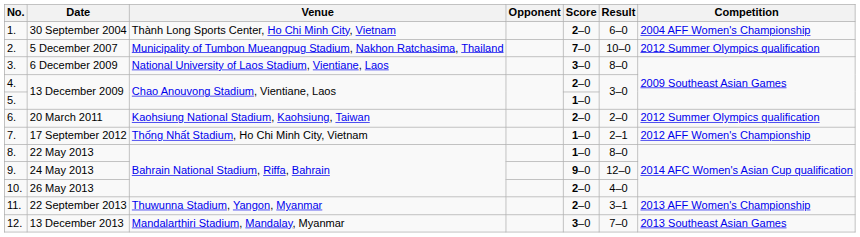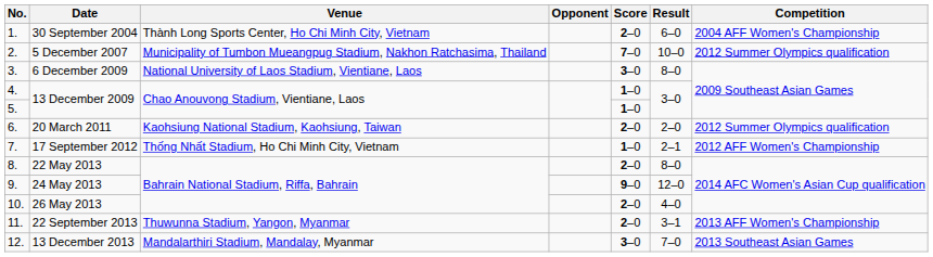 <table class="wikitable">
 <tr>
 <th>No.</th>
 <th>Date</th>
 <th>Venue</th>
 <th>Opponent</th>
 <th>Score</th>
 <th>Result</th>
 <th>Competition</th>
 </tr>
 <tr>
 <td>1.</td>
 <td>30 September 2004</td>
 <td>Thành Long Sports Center, <a href='#'>Ho Chi Minh City</a>, <a href='#'>Vietnam</a></td>
 <td></td>
 <td align=center><strong>2</strong>–0</td>
 <td align=center>6–0</td>
 <td><a href='#'>2004 AFF Women's Championship</a></td>
 </tr>
 <tr>
 <td>2.</td>
 <td>5 December 2007</td>
 <td><a href='#'>Municipality of Tumbon Mueangpug Stadium</a>, <a href='#'>Nakhon Ratchasima</a>, <a href='#'>Thailand</a></td>
 <td></td>
 <td align=center><strong>7</strong>–0</td>
 <td align=center>10–0</td>
 <td><a href='#'>2012 Summer Olympics qualification</a></td>
 </tr>
 <tr>
 <td>3.</td>
 <td>6 December 2009</td>
 <td><a href='#'>National University of Laos Stadium</a>, <a href='#'>Vientiane</a>, <a href='#'>Laos</a></td>
 <td></td>
 <td align=center><strong>3</strong>–0</td>
 <td align=center>8–0</td>
 <td rowspan="3"><a href='#'>2009 Southeast Asian Games</a></td>
 </tr>
 <tr>
 <td>4.</td>
 <td rowspan="2">13 December 2009</td>
 <td rowspan="2"><a href='#'>Chao Anouvong Stadium</a>, Vientiane, Laos</td>
 <td rowspan="2"></td>
-<td align=center><strong>2</strong>–0</td>
+<td align=center><strong>1</strong>–0</td>
 <td rowspan="2" align=center>3–0</td>
 </tr>
 <tr>
 <td>5.</td>
 <td align=center><strong>1</strong>–0</td>
 </tr>
 <tr>
 <td>6.</td>
 <td>20 March 2011</td>
 <td><a href='#'>Kaohsiung National Stadium</a>, <a href='#'>Kaohsiung</a>, <a href='#'>Taiwan</a></td>
 <td></td>
 <td align=center><strong>2</strong>–0</td>
 <td align=center>2–0</td>
 <td><a href='#'>2012 Summer Olympics qualification</a></td>
 </tr>
 <tr>
 <td>7.</td>
 <td>17 September 2012</td>
 <td><a href='#'>Thống Nhất Stadium</a>, Ho Chi Minh City, Vietnam</td>
 <td></td>
 <td align=center><strong>1</strong>–0</td>
 <td align=center>2–1</td>
 <td><a href='#'>2012 AFF Women's Championship</a></td>
 </tr>
 <tr>
 <td>8.</td>
 <td>22 May 2013</td>
 <td rowspan="3"><a href='#'>Bahrain National Stadium</a>, <a href='#'>Riffa</a>, <a href='#'>Bahrain</a></td>
 <td></td>
-<td align=center><strong>1</strong>–0</td>
+<td align=center><strong>2</strong>–0</td>
 <td align=center>8–0</td>
 <td rowspan="3"><a href='#'>2014 AFC Women's Asian Cup qualification</a></td>
 </tr>
 <tr>
 <td>9.</td>
 <td>24 May 2013</td>
 <td></td>
 <td align=center><strong>9</strong>–0</td>
 <td align=center>12–0</td>
 </tr>
 <tr>
 <td>10.</td>
 <td>26 May 2013</td>
 <td></td>
 <td align=center><strong>2</strong>–0</td>
 <td align=center>4–0</td>
 </tr>
 <tr>
 <td>11.</td>
 <td>22 September 2013</td>
 <td><a href='#'>Thuwunna Stadium</a>, <a href='#'>Yangon</a>, <a href='#'>Myanmar</a></td>
 <td></td>
 <td align=center><strong>2</strong>–0</td>
 <td align=center>3–1</td>
 <td><a href='#'>2013 AFF Women's Championship</a></td>
 </tr>
 <tr>
 <td>12.</td>
 <td>13 December 2013</td>
 <td><a href='#'>Mandalarthiri Stadium</a>, <a href='#'>Mandalay</a>, Myanmar</td>
 <td></td>
 <td align=center><strong>3</strong>–0</td>
 <td align=center>7–0</td>
 <td><a href='#'>2013 Southeast Asian Games</a></td>
 </tr>
 </table>
